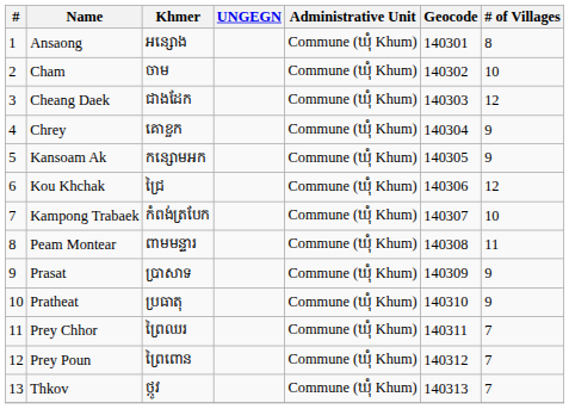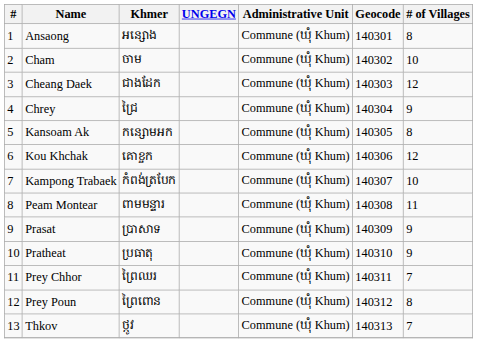 <table class="wikitable sortable">
 <tr>
 <th>#</th>
 <th>Name</th>
 <th>Khmer</th>
 <th><a href='#'>UNGEGN</a></th>
 <th>Administrative Unit</th>
 <th>Geocode</th>
 <th># of Villages</th>
 </tr>
 <tr>
 <td>1</td>
 <td>Ansaong</td>
 <td>អន្សោង</td>
 <td></td>
 <td>Commune (ឃុំ Khum)</td>
 <td>140301</td>
 <td>8</td>
 </tr>
 <tr>
 <td>2</td>
 <td>Cham</td>
 <td>ចាម</td>
 <td></td>
 <td>Commune (ឃុំ Khum)</td>
 <td>140302</td>
 <td>10</td>
 </tr>
 <tr>
 <td>3</td>
 <td>Cheang Daek</td>
 <td>ជាងដែក</td>
 <td></td>
 <td>Commune (ឃុំ Khum)</td>
 <td>140303</td>
 <td>12</td>
 </tr>
 <tr>
 <td>4</td>
 <td>Chrey</td>
-<td>គោខ្ចក</td>
+<td>ជ្រៃ</td>
 <td></td>
 <td>Commune (ឃុំ Khum)</td>
 <td>140304</td>
 <td>9</td>
 </tr>
 <tr>
 <td>5</td>
 <td>Kansoam Ak</td>
 <td>កន្សោមអក</td>
 <td></td>
 <td>Commune (ឃុំ Khum)</td>
 <td>140305</td>
-<td>9</td>
+<td>8</td>
 </tr>
 <tr>
 <td>6</td>
 <td>Kou Khchak</td>
-<td>ជ្រៃ</td>
+<td>គោខ្ចក</td>
 <td></td>
 <td>Commune (ឃុំ Khum)</td>
 <td>140306</td>
 <td>12</td>
 </tr>
 <tr>
 <td>7</td>
 <td>Kampong Trabaek</td>
 <td>កំពង់ត្របែក</td>
 <td></td>
 <td>Commune (ឃុំ Khum)</td>
 <td>140307</td>
 <td>10</td>
 </tr>
 <tr>
 <td>8</td>
 <td>Peam Montear</td>
 <td>ពាមមន្ទារ</td>
 <td></td>
 <td>Commune (ឃុំ Khum)</td>
 <td>140308</td>
 <td>11</td>
 </tr>
 <tr>
 <td>9</td>
 <td>Prasat</td>
 <td>ប្រាសាទ</td>
 <td></td>
 <td>Commune (ឃុំ Khum)</td>
 <td>140309</td>
 <td>9</td>
 </tr>
 <tr>
 <td>10</td>
 <td>Pratheat</td>
 <td>ប្រធាតុ</td>
 <td></td>
 <td>Commune (ឃុំ Khum)</td>
 <td>140310</td>
 <td>9</td>
 </tr>
 <tr>
 <td>11</td>
 <td>Prey Chhor</td>
 <td>ព្រៃឈរ</td>
 <td></td>
 <td>Commune (ឃុំ Khum)</td>
 <td>140311</td>
 <td>7</td>
 </tr>
 <tr>
 <td>12</td>
 <td>Prey Poun</td>
 <td>ព្រៃពោន</td>
 <td></td>
 <td>Commune (ឃុំ Khum)</td>
 <td>140312</td>
-<td>7</td>
+<td>8</td>
 </tr>
 <tr>
 <td>13</td>
 <td>Thkov</td>
 <td>ថ្កូវ</td>
 <td></td>
 <td>Commune (ឃុំ Khum)</td>
 <td>140313</td>
 <td>7</td>
 </tr>
 <tr>
 </tr>
 </table>
